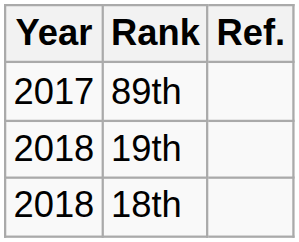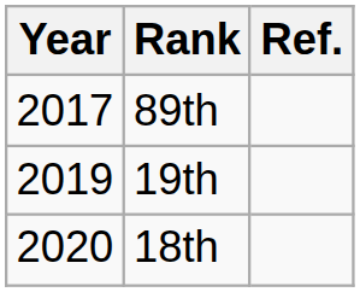 <table class="wikitable sortable">
 <tr>
 <th>Year</th>
 <th>Rank</th>
 <th>Ref.</th>
 </tr>
 <tr>
 <td>2017</td>
 <td>89th</td>
 <td></td>
 </tr>
 <tr>
-<td>2018</td>
+<td>2019</td>
 <td>19th</td>
 <td></td>
 </tr>
 <tr>
-<td>2018</td>
+<td>2020</td>
 <td>18th</td>
 <td></td>
 </tr>
 </table>
